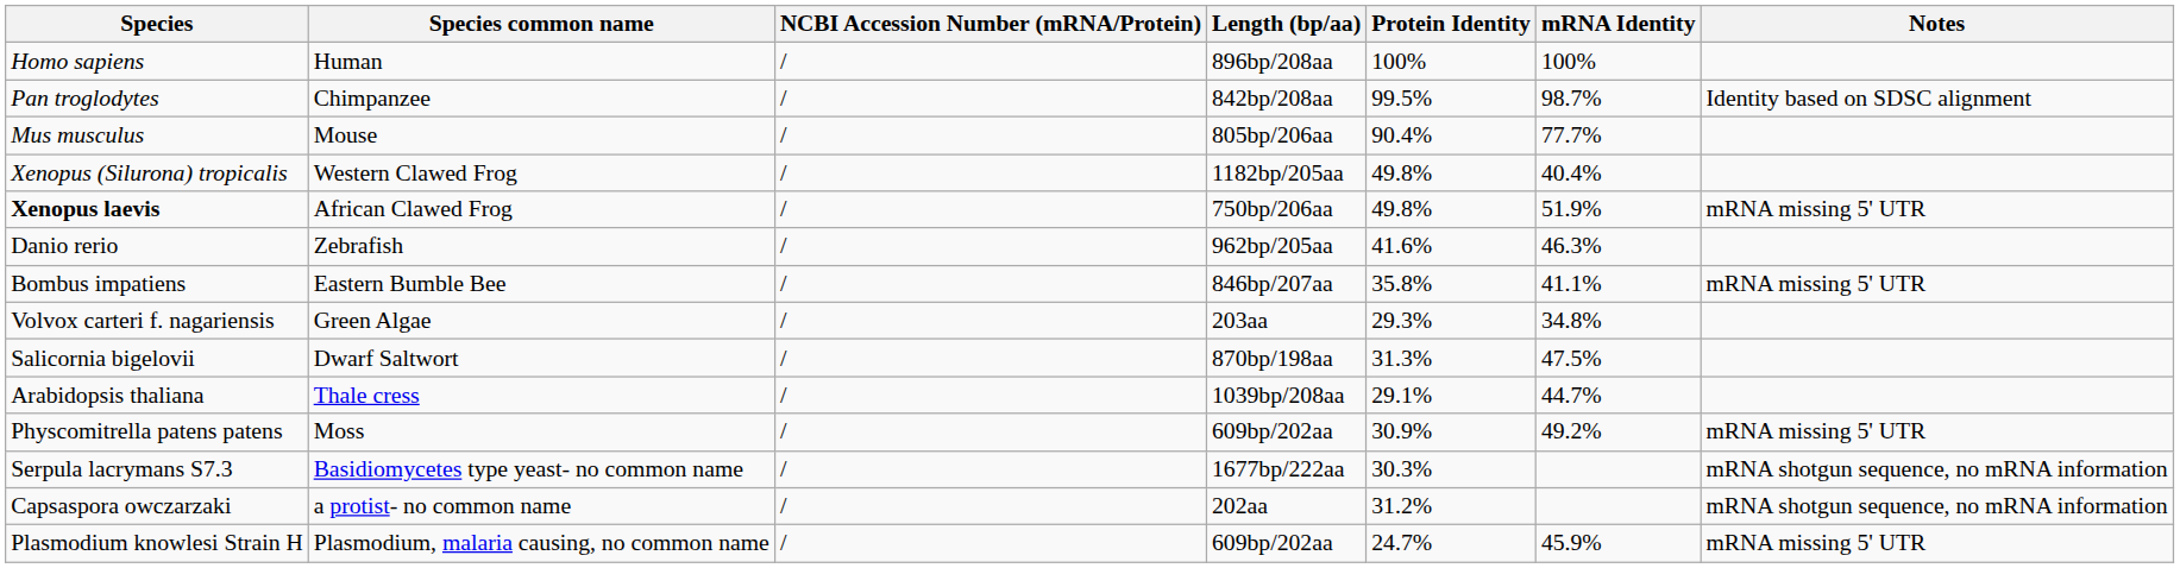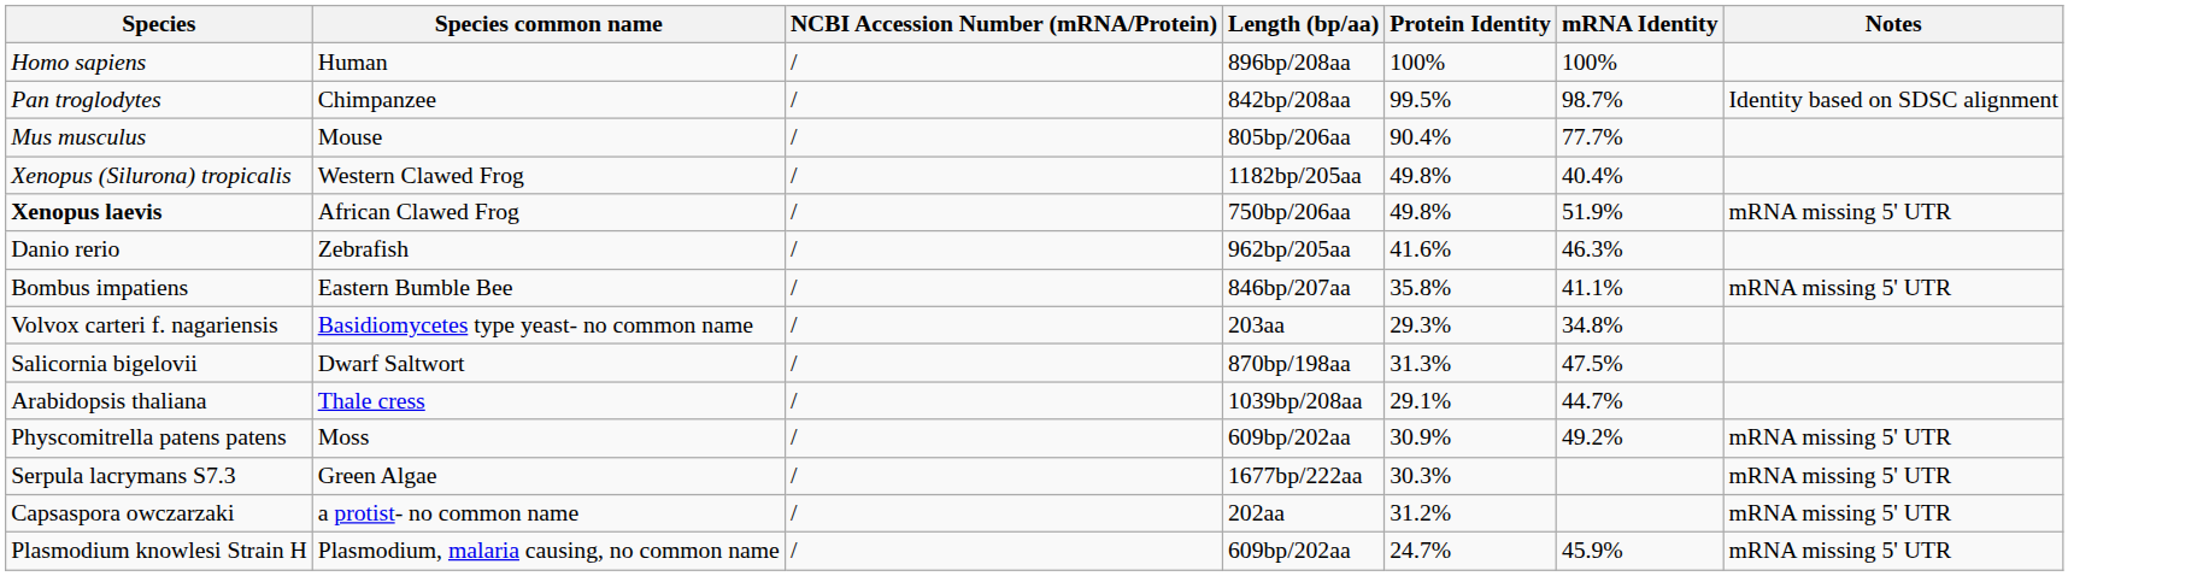 <table class="wikitable">
 <tr>
 <th>Species</th>
 <th>Species common name</th>
 <th>NCBI Accession Number (mRNA/Protein)</th>
 <th>Length (bp/aa)</th>
 <th>Protein Identity</th>
 <th>mRNA Identity</th>
 <th>Notes</th>
 </tr>
 <tr>
 <td><em>Homo sapiens</em></td>
 <td>Human</td>
 <td> / </td>
 <td>896bp/208aa</td>
 <td>100%</td>
 <td>100%</td>
 <td></td>
 </tr>
 <tr>
 <td><em>Pan troglodytes</em></td>
 <td>Chimpanzee</td>
 <td> / </td>
 <td>842bp/208aa</td>
 <td>99.5%</td>
 <td>98.7%</td>
 <td>Identity based on SDSC alignment </td>
 </tr>
 <tr>
 <td><em>Mus musculus</em></td>
 <td>Mouse</td>
 <td> / </td>
 <td>805bp/206aa</td>
 <td>90.4%</td>
 <td>77.7%</td>
 <td></td>
 </tr>
 <tr>
 <td><em>Xenopus (Silurona) tropicalis</em></td>
 <td>Western Clawed Frog</td>
 <td> / </td>
 <td>1182bp/205aa</td>
 <td>49.8%</td>
 <td>40.4%</td>
 <td></td>
 </tr>
 <tr>
 <td><strong>Xenopus laevis<em></td>
 <td>African Clawed Frog</td>
 <td>/ </td>
 <td>750bp/206aa</td>
 <td>49.8%</td>
 <td>51.9%</td>
 <td>mRNA missing 5' UTR</td>
 </tr>
 <tr>
 <td></em>Danio rerio<em></td>
 <td>Zebrafish</td>
 <td> / </td>
 <td>962bp/205aa</td>
 <td>41.6%</td>
 <td>46.3%</td>
 <td></td>
 </tr>
 <tr>
 <td></em>Bombus impatiens<em></td>
 <td>Eastern Bumble Bee</td>
 <td> / </td>
 <td>846bp/207aa</td>
 <td>35.8%</td>
 <td>41.1%</td>
 <td>mRNA missing 5' UTR</td>
 </tr>
 <tr>
 <td></em>Volvox carteri f. nagariensis<em></td>
-<td>Green Algae</td>
+<td><a href='#'>Basidiomycetes</a> type yeast- no common name</td>
 <td> / </td>
 <td>203aa</td>
 <td>29.3%</td>
 <td>34.8%</td>
 <td></td>
 </tr>
 <tr>
 <td></em>Salicornia bigelovii<em></td>
 <td>Dwarf Saltwort</td>
 <td> / </td>
 <td>870bp/198aa</td>
 <td>31.3%</td>
 <td>47.5%</td>
 <td></td>
 </tr>
 <tr>
 <td></em>Arabidopsis thaliana<em></td>
 <td><a href='#'>Thale cress</a></td>
 <td> / </td>
 <td>1039bp/208aa</td>
 <td>29.1%</td>
 <td>44.7%</td>
 <td></td>
 </tr>
 <tr>
 <td></em>Physcomitrella patens patens<em></td>
 <td>Moss</td>
 <td> / </td>
 <td>609bp/202aa</td>
 <td>30.9%</td>
 <td>49.2%</td>
 <td>mRNA missing 5' UTR</td>
 </tr>
 <tr>
 <td></em>Serpula lacrymans S7.3<em></td>
-<td><a href='#'>Basidiomycetes</a> type yeast- no common name</td>
+<td>Green Algae</td>
 <td> / </td>
 <td>1677bp/222aa</td>
 <td>30.3%</td>
 <td></td>
-<td>mRNA shotgun sequence, no mRNA information</td>
+<td>mRNA missing 5' UTR</td>
 </tr>
 <tr>
 <td></em>Capsaspora owczarzaki<em></td>
 <td>a <a href='#'>protist</a>-  no common name</td>
 <td> / </td>
 <td>202aa</td>
 <td>31.2%</td>
 <td></td>
-<td>mRNA shotgun sequence, no mRNA information</td>
+<td>mRNA missing 5' UTR</td>
 </tr>
 <tr>
 <td></em>Plasmodium knowlesi Strain H<em></td>
 <td>Plasmodium, <a href='#'>malaria</a> causing, no common name</td>
 <td> / </td>
 <td>609bp/202aa</td>
 <td>24.7%</td>
 <td>45.9%</td>
 <td>mRNA missing 5' UTR</td>
 </tr>
 </table>
